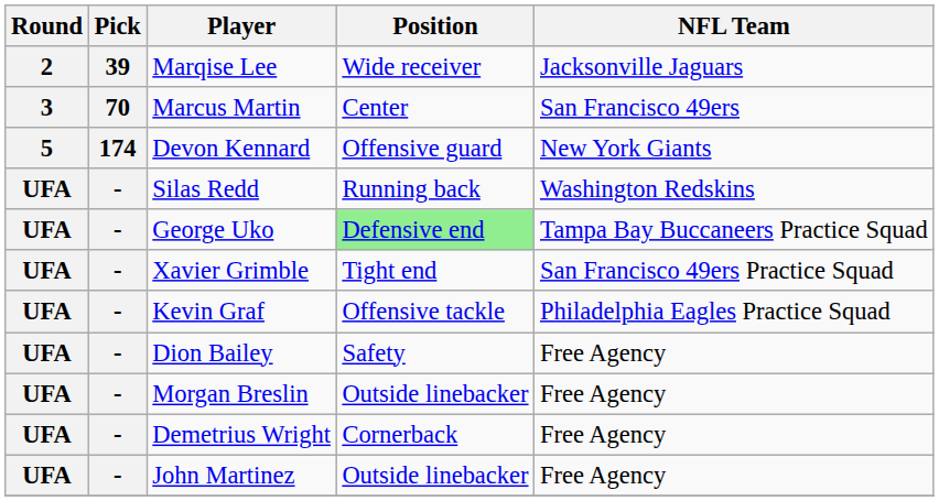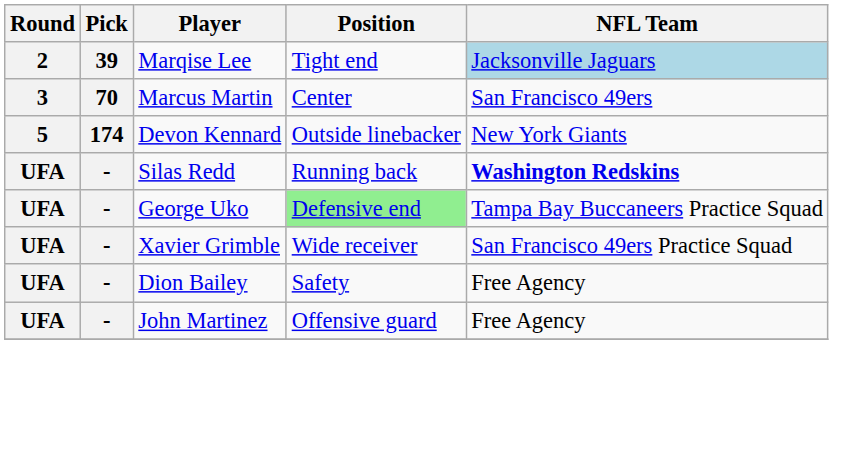 <table class="wikitable" style="font-size: 95%;">
 <tr>
 <th>Round</th>
 <th>Pick</th>
 <th>Player</th>
 <th>Position</th>
 <th>NFL Team</th>
 </tr>
 <tr>
 <th>2</th>
 <th>39</th>
 <td><a href='#'>Marqise Lee</a></td>
-<td><a href='#'>Wide receiver</a></td>
-<td><a href='#'>Jacksonville Jaguars</a></td>
+<td><a href='#'>Tight end</a></td>
+<td style="background: lightblue;"><a href='#'>Jacksonville Jaguars</a></td>
 </tr>
 <tr>
 <th>3</th>
 <th>70</th>
 <td><a href='#'>Marcus Martin</a></td>
 <td><a href='#'>Center</a></td>
 <td><a href='#'>San Francisco 49ers</a></td>
 </tr>
 <tr>
 <th>5</th>
 <th>174</th>
 <td><a href='#'>Devon Kennard</a></td>
-<td><a href='#'>Offensive guard</a></td>
+<td><a href='#'>Outside linebacker</a></td>
 <td><a href='#'>New York Giants</a></td>
 </tr>
 <tr>
 <th>UFA</th>
 <th>-</th>
 <td><a href='#'>Silas Redd</a></td>
 <td><a href='#'>Running back</a></td>
-<td><a href='#'>Washington Redskins</a></td>
+<td><strong><a href='#'>Washington Redskins</a></strong></td>
 </tr>
 <tr>
 <th>UFA</th>
 <th>-</th>
 <td><a href='#'>George Uko</a></td>
 <td style="background: lightgreen;"><a href='#'>Defensive end</a></td>
 <td><a href='#'>Tampa Bay Buccaneers</a> Practice Squad</td>
 </tr>
 <tr>
 <th>UFA</th>
 <th>-</th>
 <td><a href='#'>Xavier Grimble</a></td>
-<td><a href='#'>Tight end</a></td>
+<td><a href='#'>Wide receiver</a></td>
 <td><a href='#'>San Francisco 49ers</a> Practice Squad</td>
-</tr>
-<tr>
-<th>UFA</th>
-<th>-</th>
-<td><a href='#'>Kevin Graf</a></td>
-<td><a href='#'>Offensive tackle</a></td>
-<td><a href='#'>Philadelphia Eagles</a> Practice Squad</td>
 </tr>
 <tr>
 <th>UFA</th>
 <th>-</th>
 <td><a href='#'>Dion Bailey</a></td>
 <td><a href='#'>Safety</a></td>
 <td>Free Agency</td>
 </tr>
 <tr>
 <th>UFA</th>
 <th>-</th>
-<td><a href='#'>Morgan Breslin</a></td>
-<td><a href='#'>Outside linebacker</a></td>
-<td>Free Agency</td>
-</tr>
-<tr>
-<th>UFA</th>
-<th>-</th>
-<td><a href='#'>Demetrius Wright</a></td>
-<td><a href='#'>Cornerback</a></td>
-<td>Free Agency</td>
-</tr>
-<tr>
-<th>UFA</th>
-<th>-</th>
 <td><a href='#'>John Martinez</a></td>
-<td><a href='#'>Outside linebacker</a></td>
+<td><a href='#'>Offensive guard</a></td>
 <td>Free Agency</td>
 </tr>
 <tr>
 </tr>
 </table>
